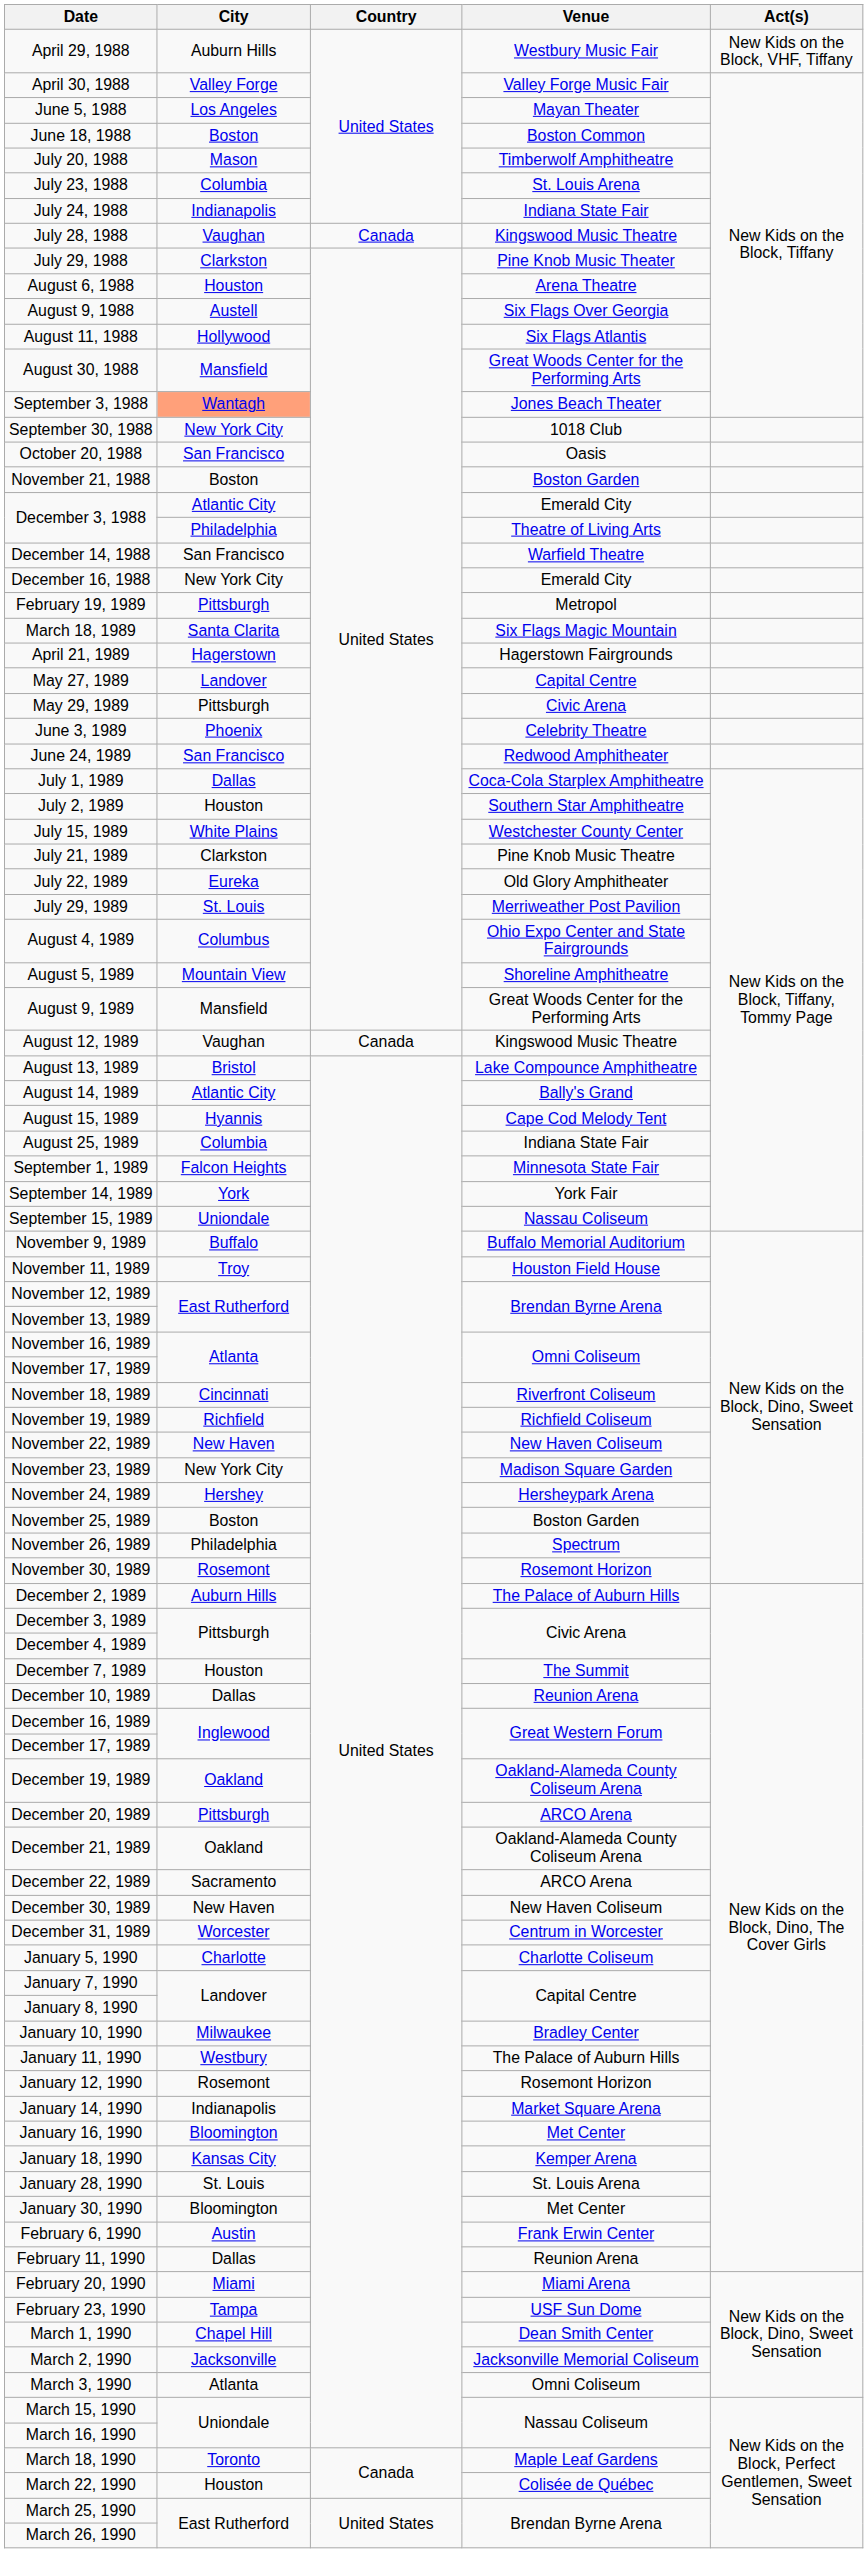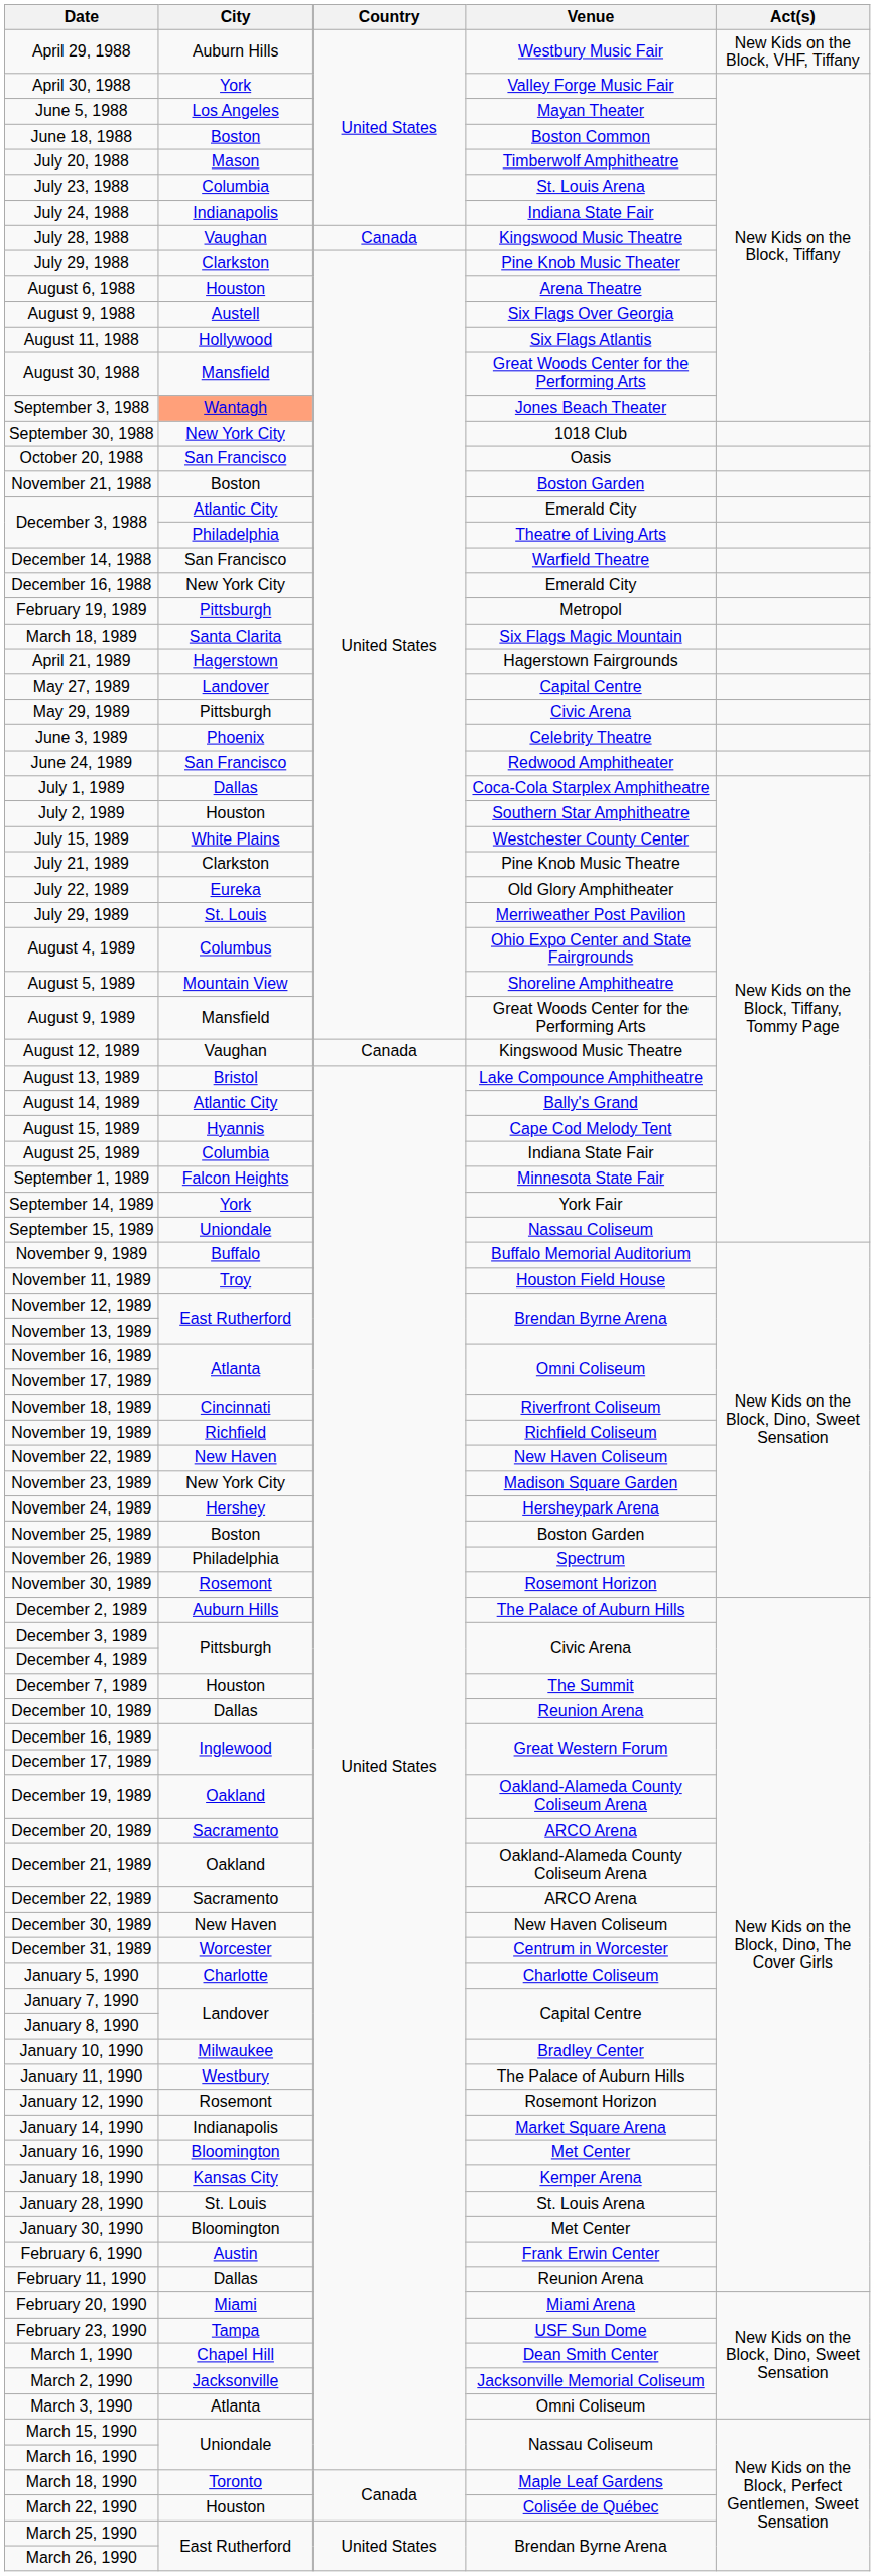 <table class="wikitable" style="text-align:center;">
 <tr>
 <th style="width:150px;">Date</th>
 <th style="width:150px;">City</th>
 <th style="width:150px;">Country</th>
 <th style="width:250px;">Venue</th>
 <th style="width:150px;">Act(s)</th>
 </tr>
 <tr>
 <td>April 29, 1988</td>
 <td>Auburn Hills</td>
 <td rowspan="7"><a href='#'>United States</a></td>
 <td><a href='#'>Westbury Music Fair</a></td>
 <td>New Kids on the Block, VHF, Tiffany</td>
 </tr>
 <tr>
 <td>April 30, 1988</td>
-<td><a href='#'>Valley Forge</a></td>
+<td><a href='#'>York</a></td>
 <td><a href='#'>Valley Forge Music Fair</a></td>
 <td rowspan="13">New Kids on the Block, Tiffany</td>
 </tr>
 <tr>
 <td>June 5, 1988</td>
 <td><a href='#'>Los Angeles</a></td>
 <td><a href='#'>Mayan Theater</a></td>
 </tr>
 <tr>
 <td>June 18, 1988</td>
 <td><a href='#'>Boston</a></td>
 <td><a href='#'>Boston Common</a></td>
 </tr>
 <tr>
 <td>July 20, 1988</td>
 <td><a href='#'>Mason</a></td>
 <td><a href='#'>Timberwolf Amphitheatre</a></td>
 </tr>
 <tr>
 <td>July 23, 1988</td>
 <td><a href='#'>Columbia</a></td>
 <td><a href='#'>St. Louis Arena</a></td>
 </tr>
 <tr>
 <td>July 24, 1988</td>
 <td><a href='#'>Indianapolis</a></td>
 <td><a href='#'>Indiana State Fair</a></td>
 </tr>
 <tr>
 <td>July 28, 1988</td>
 <td><a href='#'>Vaughan</a></td>
 <td><a href='#'>Canada</a></td>
 <td><a href='#'>Kingswood Music Theatre</a></td>
 </tr>
 <tr>
 <td>July 29, 1988</td>
 <td><a href='#'>Clarkston</a></td>
 <td rowspan="29">United States</td>
 <td><a href='#'>Pine Knob Music Theater</a></td>
 </tr>
 <tr>
 <td>August 6, 1988</td>
 <td><a href='#'>Houston</a></td>
 <td><a href='#'>Arena Theatre</a></td>
 </tr>
 <tr>
 <td>August 9, 1988</td>
 <td><a href='#'>Austell</a></td>
 <td><a href='#'>Six Flags Over Georgia</a></td>
 </tr>
 <tr>
 <td>August 11, 1988</td>
 <td><a href='#'>Hollywood</a></td>
 <td><a href='#'>Six Flags Atlantis</a></td>
 </tr>
 <tr>
 <td>August 30, 1988</td>
 <td><a href='#'>Mansfield</a></td>
 <td><a href='#'>Great Woods Center for the Performing Arts</a></td>
 </tr>
 <tr>
 <td>September 3, 1988</td>
 <td style="background: lightsalmon;"><a href='#'>Wantagh</a></td>
 <td><a href='#'>Jones Beach Theater</a></td>
 </tr>
 <tr>
 <td>September 30, 1988</td>
 <td><a href='#'>New York City</a></td>
 <td>1018 Club</td>
 <td></td>
 </tr>
 <tr>
 <td>October 20, 1988</td>
 <td><a href='#'>San Francisco</a></td>
 <td>Oasis</td>
 <td></td>
 </tr>
 <tr>
 <td>November 21, 1988</td>
 <td>Boston</td>
 <td><a href='#'>Boston Garden</a></td>
 <td></td>
 </tr>
 <tr>
 <td rowspan="2">December 3, 1988</td>
 <td><a href='#'>Atlantic City</a></td>
 <td>Emerald City</td>
 <td></td>
 </tr>
 <tr>
 <td><a href='#'>Philadelphia</a></td>
 <td><a href='#'>Theatre of Living Arts</a></td>
 <td></td>
 </tr>
 <tr>
 <td>December 14, 1988</td>
 <td>San Francisco</td>
 <td><a href='#'>Warfield Theatre</a></td>
 <td></td>
 </tr>
 <tr>
 <td>December 16, 1988</td>
 <td>New York City</td>
 <td>Emerald City</td>
 <td></td>
 </tr>
 <tr>
 <td>February 19, 1989</td>
 <td><a href='#'>Pittsburgh</a></td>
 <td>Metropol</td>
 <td></td>
 </tr>
 <tr>
 <td>March 18, 1989</td>
 <td><a href='#'>Santa Clarita</a></td>
 <td><a href='#'>Six Flags Magic Mountain</a></td>
 <td></td>
 </tr>
 <tr>
 <td>April 21, 1989</td>
 <td><a href='#'>Hagerstown</a></td>
 <td>Hagerstown Fairgrounds</td>
 <td></td>
 </tr>
 <tr>
 <td>May 27, 1989</td>
 <td><a href='#'>Landover</a></td>
 <td><a href='#'>Capital Centre</a></td>
 <td></td>
 </tr>
 <tr>
 <td>May 29, 1989</td>
 <td>Pittsburgh</td>
 <td><a href='#'>Civic Arena</a></td>
 <td></td>
 </tr>
 <tr>
 <td>June 3, 1989</td>
 <td><a href='#'>Phoenix</a></td>
 <td><a href='#'>Celebrity Theatre</a></td>
 <td></td>
 </tr>
 <tr>
 <td>June 24, 1989</td>
 <td><a href='#'>San Francisco</a></td>
 <td><a href='#'>Redwood Amphitheater</a></td>
 <td></td>
 </tr>
 <tr>
 <td>July 1, 1989</td>
 <td><a href='#'>Dallas</a></td>
 <td><a href='#'>Coca-Cola Starplex Amphitheatre</a></td>
 <td rowspan="17">New Kids on the Block, Tiffany, Tommy Page</td>
 </tr>
 <tr>
 <td>July 2, 1989</td>
 <td>Houston</td>
 <td><a href='#'>Southern Star Amphitheatre</a></td>
 </tr>
 <tr>
 <td>July 15, 1989</td>
 <td><a href='#'>White Plains</a></td>
 <td><a href='#'>Westchester County Center</a></td>
 </tr>
 <tr>
 <td>July 21, 1989</td>
 <td>Clarkston</td>
 <td>Pine Knob Music Theatre</td>
 </tr>
 <tr>
 <td>July 22, 1989</td>
 <td><a href='#'>Eureka</a></td>
 <td>Old Glory Amphitheater</td>
 </tr>
 <tr>
 <td>July 29, 1989</td>
 <td><a href='#'>St. Louis</a></td>
 <td><a href='#'>Merriweather Post Pavilion</a></td>
 </tr>
 <tr>
 <td>August 4, 1989</td>
 <td><a href='#'>Columbus</a></td>
 <td><a href='#'>Ohio Expo Center and State Fairgrounds</a></td>
 </tr>
 <tr>
 <td>August 5, 1989</td>
 <td><a href='#'>Mountain View</a></td>
 <td><a href='#'>Shoreline Amphitheatre</a></td>
 </tr>
 <tr>
 <td>August 9, 1989</td>
 <td>Mansfield</td>
 <td>Great Woods Center for the Performing Arts</td>
 </tr>
 <tr>
 <td>August 12, 1989</td>
 <td>Vaughan</td>
 <td>Canada</td>
 <td>Kingswood Music Theatre</td>
 </tr>
 <tr>
 <td>August 13, 1989</td>
 <td><a href='#'>Bristol</a></td>
 <td rowspan="54">United States</td>
 <td><a href='#'>Lake Compounce Amphitheatre</a></td>
 </tr>
 <tr>
 <td>August 14, 1989</td>
 <td><a href='#'>Atlantic City</a></td>
 <td><a href='#'>Bally's Grand</a></td>
 </tr>
 <tr>
 <td>August 15, 1989</td>
 <td><a href='#'>Hyannis</a></td>
 <td><a href='#'>Cape Cod Melody Tent</a></td>
 </tr>
 <tr>
 <td>August 25, 1989</td>
 <td><a href='#'>Columbia</a></td>
 <td>Indiana State Fair</td>
 </tr>
 <tr>
 <td>September 1, 1989</td>
 <td><a href='#'>Falcon Heights</a></td>
 <td><a href='#'>Minnesota State Fair</a></td>
 </tr>
 <tr>
 <td>September 14, 1989</td>
 <td><a href='#'>York</a></td>
 <td>York Fair</td>
 </tr>
 <tr>
 <td>September 15, 1989</td>
 <td><a href='#'>Uniondale</a></td>
 <td><a href='#'>Nassau Coliseum</a></td>
 </tr>
 <tr>
 <td>November 9, 1989</td>
 <td><a href='#'>Buffalo</a></td>
 <td><a href='#'>Buffalo Memorial Auditorium</a></td>
 <td rowspan="14">New Kids on the Block, Dino, Sweet Sensation</td>
 </tr>
 <tr>
 <td>November 11, 1989</td>
 <td><a href='#'>Troy</a></td>
 <td><a href='#'>Houston Field House</a></td>
 </tr>
 <tr>
 <td>November 12, 1989</td>
 <td rowspan="2"><a href='#'>East Rutherford</a></td>
 <td rowspan="2"><a href='#'>Brendan Byrne Arena</a></td>
 </tr>
 <tr>
 <td>November 13, 1989</td>
 </tr>
 <tr>
 <td>November 16, 1989</td>
 <td rowspan="2"><a href='#'>Atlanta</a></td>
 <td rowspan="2"><a href='#'>Omni Coliseum</a></td>
 </tr>
 <tr>
 <td>November 17, 1989</td>
 </tr>
 <tr>
 <td>November 18, 1989</td>
 <td><a href='#'>Cincinnati</a></td>
 <td><a href='#'>Riverfront Coliseum</a></td>
 </tr>
 <tr>
 <td>November 19, 1989</td>
 <td><a href='#'>Richfield</a></td>
 <td><a href='#'>Richfield Coliseum</a></td>
 </tr>
 <tr>
 <td>November 22, 1989</td>
 <td><a href='#'>New Haven</a></td>
 <td><a href='#'>New Haven Coliseum</a></td>
 </tr>
 <tr>
 <td>November 23, 1989</td>
 <td>New York City</td>
 <td><a href='#'>Madison Square Garden</a></td>
 </tr>
 <tr>
 <td>November 24, 1989</td>
 <td><a href='#'>Hershey</a></td>
 <td><a href='#'>Hersheypark Arena</a></td>
 </tr>
 <tr>
 <td>November 25, 1989</td>
 <td>Boston</td>
 <td>Boston Garden</td>
 </tr>
 <tr>
 <td>November 26, 1989</td>
 <td>Philadelphia</td>
 <td><a href='#'>Spectrum</a></td>
 </tr>
 <tr>
 <td>November 30, 1989</td>
 <td><a href='#'>Rosemont</a></td>
 <td><a href='#'>Rosemont Horizon</a></td>
 </tr>
 <tr>
 <td>December 2, 1989</td>
 <td><a href='#'>Auburn Hills</a></td>
 <td><a href='#'>The Palace of Auburn Hills</a></td>
 <td rowspan="26">New Kids on the Block, Dino, The Cover Girls</td>
 </tr>
 <tr>
 <td>December 3, 1989</td>
 <td rowspan="2">Pittsburgh</td>
 <td rowspan="2">Civic Arena</td>
 </tr>
 <tr>
 <td>December 4, 1989</td>
 </tr>
 <tr>
 <td>December 7, 1989</td>
 <td>Houston</td>
 <td><a href='#'>The Summit</a></td>
 </tr>
 <tr>
 <td>December 10, 1989</td>
 <td>Dallas</td>
 <td><a href='#'>Reunion Arena</a></td>
 </tr>
 <tr>
 <td>December 16, 1989</td>
 <td rowspan="2"><a href='#'>Inglewood</a></td>
 <td rowspan="2"><a href='#'>Great Western Forum</a></td>
 </tr>
 <tr>
 <td>December 17, 1989</td>
 </tr>
 <tr>
 <td>December 19, 1989</td>
 <td><a href='#'>Oakland</a></td>
 <td><a href='#'>Oakland-Alameda County Coliseum Arena</a></td>
 </tr>
 <tr>
 <td>December 20, 1989</td>
-<td><a href='#'>Pittsburgh</a></td>
+<td><a href='#'>Sacramento</a></td>
 <td><a href='#'>ARCO Arena</a></td>
 </tr>
 <tr>
 <td>December 21, 1989</td>
 <td>Oakland</td>
 <td>Oakland-Alameda County Coliseum Arena</td>
 </tr>
 <tr>
 <td>December 22, 1989</td>
 <td>Sacramento</td>
 <td>ARCO Arena</td>
 </tr>
 <tr>
 <td>December 30, 1989</td>
 <td>New Haven</td>
 <td>New Haven Coliseum</td>
 </tr>
 <tr>
 <td>December 31, 1989</td>
 <td><a href='#'>Worcester</a></td>
 <td><a href='#'>Centrum in Worcester</a></td>
 </tr>
 <tr>
 <td>January 5, 1990</td>
 <td><a href='#'>Charlotte</a></td>
 <td><a href='#'>Charlotte Coliseum</a></td>
 </tr>
 <tr>
 <td>January 7, 1990</td>
 <td rowspan="2">Landover</td>
 <td rowspan="2">Capital Centre</td>
 </tr>
 <tr>
 <td>January 8, 1990</td>
 </tr>
 <tr>
 <td>January 10, 1990</td>
 <td><a href='#'>Milwaukee</a></td>
 <td><a href='#'>Bradley Center</a></td>
 </tr>
 <tr>
 <td>January 11, 1990</td>
 <td><a href='#'>Westbury</a></td>
 <td>The Palace of Auburn Hills</td>
 </tr>
 <tr>
 <td>January 12, 1990</td>
 <td>Rosemont</td>
 <td>Rosemont Horizon</td>
 </tr>
 <tr>
 <td>January 14, 1990</td>
 <td>Indianapolis</td>
 <td><a href='#'>Market Square Arena</a></td>
 </tr>
 <tr>
 <td>January 16, 1990</td>
 <td><a href='#'>Bloomington</a></td>
 <td><a href='#'>Met Center</a></td>
 </tr>
 <tr>
 <td>January 18, 1990</td>
 <td><a href='#'>Kansas City</a></td>
 <td><a href='#'>Kemper Arena</a></td>
 </tr>
 <tr>
 <td>January 28, 1990</td>
 <td>St. Louis</td>
 <td>St. Louis Arena</td>
 </tr>
 <tr>
 <td>January 30, 1990</td>
 <td>Bloomington</td>
 <td>Met Center</td>
 </tr>
 <tr>
 <td>February 6, 1990</td>
 <td><a href='#'>Austin</a></td>
 <td><a href='#'>Frank Erwin Center</a></td>
 </tr>
 <tr>
 <td>February 11, 1990</td>
 <td>Dallas</td>
 <td>Reunion Arena</td>
 </tr>
 <tr>
 <td>February 20, 1990</td>
 <td><a href='#'>Miami</a></td>
 <td><a href='#'>Miami Arena</a></td>
 <td rowspan="5">New Kids on the Block, Dino, Sweet Sensation</td>
 </tr>
 <tr>
 <td>February 23, 1990</td>
 <td><a href='#'>Tampa</a></td>
 <td><a href='#'>USF Sun Dome</a></td>
 </tr>
 <tr>
 <td>March 1, 1990</td>
 <td><a href='#'>Chapel Hill</a></td>
 <td><a href='#'>Dean Smith Center</a></td>
 </tr>
 <tr>
 <td>March 2, 1990</td>
 <td><a href='#'>Jacksonville</a></td>
 <td><a href='#'>Jacksonville Memorial Coliseum</a></td>
 </tr>
 <tr>
 <td>March 3, 1990</td>
 <td>Atlanta</td>
 <td>Omni Coliseum</td>
 </tr>
 <tr>
 <td>March 15, 1990</td>
 <td rowspan="2">Uniondale</td>
 <td rowspan="2">Nassau Coliseum</td>
 <td rowspan="6">New Kids on the Block, Perfect Gentlemen, Sweet Sensation</td>
 </tr>
 <tr>
 <td>March 16, 1990</td>
 </tr>
 <tr>
 <td>March 18, 1990</td>
 <td><a href='#'>Toronto</a></td>
 <td rowspan="2">Canada</td>
 <td><a href='#'>Maple Leaf Gardens</a></td>
 </tr>
 <tr>
 <td>March 22, 1990</td>
 <td>Houston</td>
 <td><a href='#'>Colisée de Québec</a></td>
 </tr>
 <tr>
 <td>March 25, 1990</td>
 <td rowspan="2">East Rutherford</td>
 <td rowspan="2">United States</td>
 <td rowspan="2">Brendan Byrne Arena</td>
 </tr>
 <tr>
 <td>March 26, 1990</td>
 </tr>
 </table>
